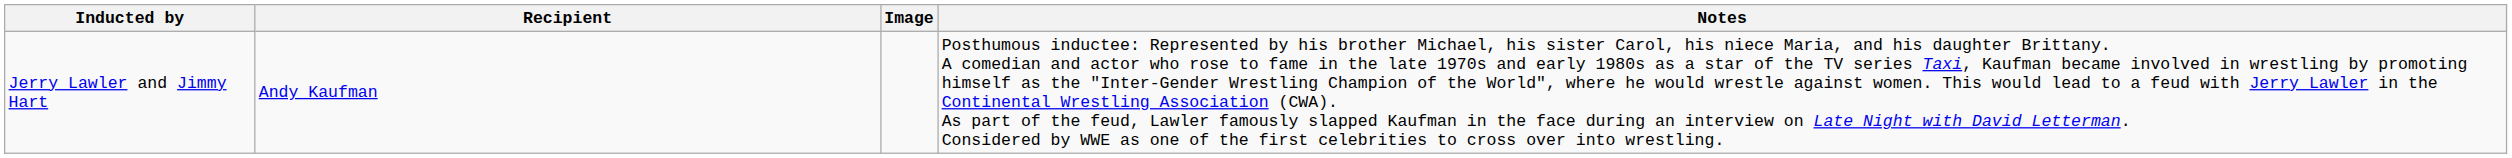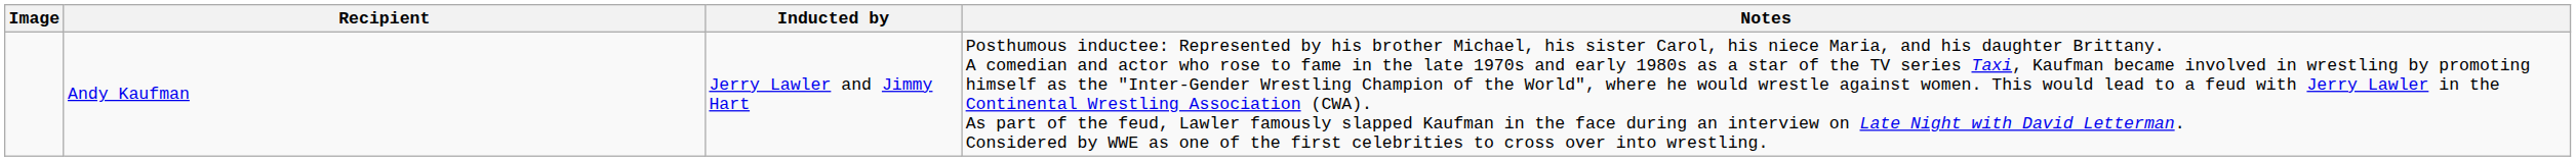 <table class="wikitable">
 <tr>
+<th class="unsortable">Image</th>
+<th style="width:25%;">Recipient<br></th>
 <th style="width:10%;">Inducted by</th>
-<th style="width:25%;">Recipient<br></th>
-<th class="unsortable">Image</th>
 <th class="unsortable">Notes</th>
 </tr>
 <tr>
+<td></td>
+<td><a href='#'>Andy Kaufman</a><br></td>
 <td><a href='#'>Jerry Lawler</a> and <a href='#'>Jimmy Hart</a></td>
-<td><a href='#'>Andy Kaufman</a><br></td>
-<td></td>
 <td>Posthumous inductee: Represented by his brother Michael, his sister Carol, his niece Maria, and his daughter Brittany.<br>A comedian and actor who rose to fame in the late 1970s and early 1980s as a star of the TV series <em><a href='#'>Taxi</a></em>, Kaufman became involved in wrestling by promoting himself as the "Inter-Gender Wrestling Champion of the World", where he would wrestle against women.  This would lead to a feud with <a href='#'>Jerry Lawler</a> in the <a href='#'>Continental Wrestling Association</a> (CWA).<br>As part of the feud, Lawler famously slapped Kaufman in the face during an interview on <em><a href='#'>Late Night with David Letterman</a></em>.<br>Considered by WWE as one of the first celebrities to cross over into wrestling.</td>
 </tr>
 </table>
